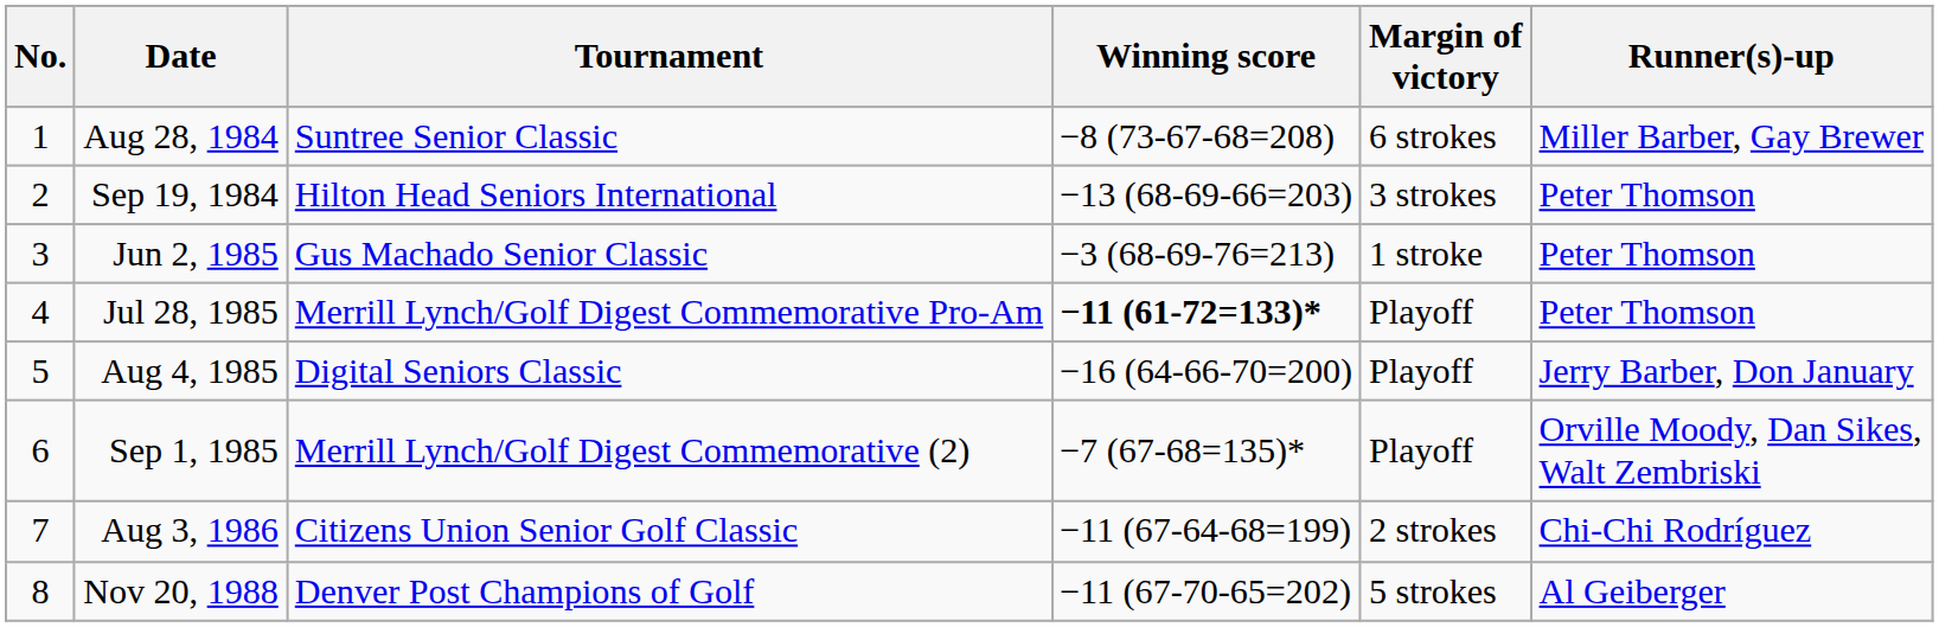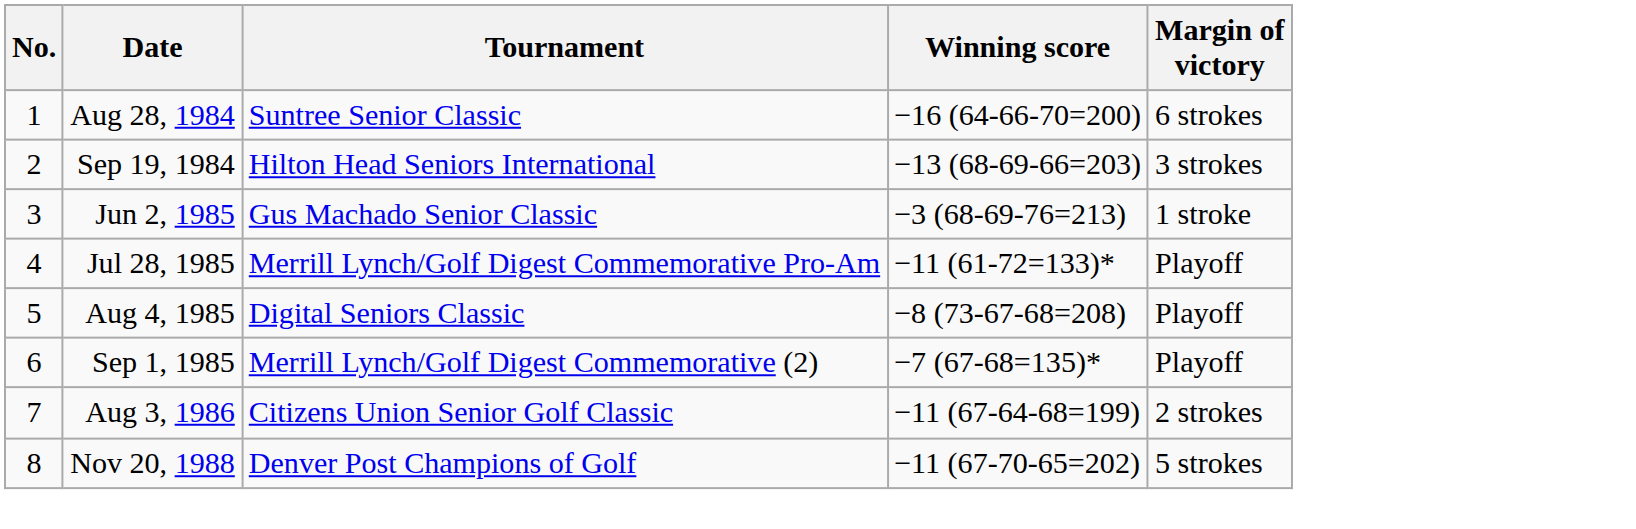 <table class="wikitable" style="font-size:95%;">
 <tr>
 <th>No.</th>
 <th>Date</th>
 <th>Tournament</th>
 <th>Winning score</th>
 <th>Margin of<br>victory</th>
-<th>Runner(s)-up</th>
 </tr>
 <tr>
 <td align=center>1</td>
 <td align=right>Aug 28, <a href='#'>1984</a></td>
 <td><a href='#'>Suntree Senior Classic</a></td>
-<td>−8 (73-67-68=208)</td>
+<td>−16 (64-66-70=200)</td>
 <td>6 strokes</td>
-<td> <a href='#'>Miller Barber</a>,  <a href='#'>Gay Brewer</a></td>
 </tr>
 <tr>
 <td align=center>2</td>
 <td align=right>Sep 19, 1984</td>
 <td><a href='#'>Hilton Head Seniors International</a></td>
 <td>−13 (68-69-66=203)</td>
 <td>3 strokes</td>
-<td> <a href='#'>Peter Thomson</a></td>
 </tr>
 <tr>
 <td align=center>3</td>
 <td align=right>Jun 2, <a href='#'>1985</a></td>
 <td><a href='#'>Gus Machado Senior Classic</a></td>
 <td>−3 (68-69-76=213)</td>
 <td>1 stroke</td>
-<td> <a href='#'>Peter Thomson</a></td>
 </tr>
 <tr>
 <td align=center>4</td>
 <td align=right>Jul 28, 1985</td>
 <td><a href='#'>Merrill Lynch/Golf Digest Commemorative Pro-Am</a></td>
-<td><strong>−11 (61-72=133)*</strong></td>
+<td>−11 (61-72=133)*</td>
 <td>Playoff</td>
-<td> <a href='#'>Peter Thomson</a></td>
 </tr>
 <tr>
 <td align=center>5</td>
 <td align=right>Aug 4, 1985</td>
 <td><a href='#'>Digital Seniors Classic</a></td>
-<td>−16 (64-66-70=200)</td>
+<td>−8 (73-67-68=208)</td>
 <td>Playoff</td>
-<td> <a href='#'>Jerry Barber</a>,  <a href='#'>Don January</a></td>
 </tr>
 <tr>
 <td align=center>6</td>
 <td align=right>Sep 1, 1985</td>
 <td><a href='#'>Merrill Lynch/Golf Digest Commemorative</a> (2)</td>
 <td>−7 (67-68=135)*</td>
 <td>Playoff</td>
-<td> <a href='#'>Orville Moody</a>,  <a href='#'>Dan Sikes</a>,<br> <a href='#'>Walt Zembriski</a></td>
 </tr>
 <tr>
 <td align=center>7</td>
 <td align=right>Aug 3, <a href='#'>1986</a></td>
 <td><a href='#'>Citizens Union Senior Golf Classic</a></td>
 <td>−11 (67-64-68=199)</td>
 <td>2 strokes</td>
-<td> <a href='#'>Chi-Chi Rodríguez</a></td>
 </tr>
 <tr>
 <td align=center>8</td>
 <td align=right>Nov 20, <a href='#'>1988</a></td>
 <td><a href='#'>Denver Post Champions of Golf</a></td>
 <td>−11 (67-70-65=202)</td>
 <td>5 strokes</td>
-<td> <a href='#'>Al Geiberger</a></td>
 </tr>
 </table>
